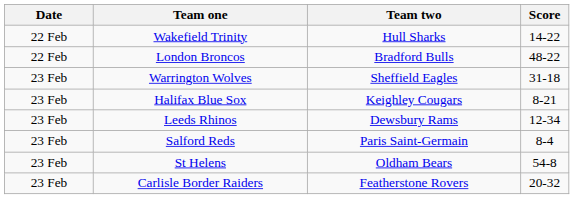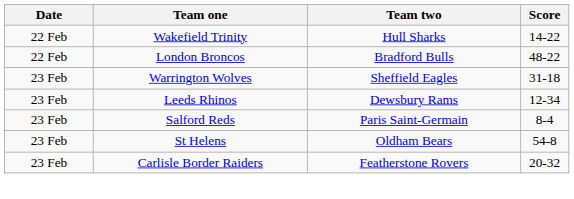 <table class="wikitable" style="text-align: center">
 <tr>
 <th width=100>Date</th>
 <th width=250>Team one</th>
 <th width=250>Team two</th>
 <th width=50>Score</th>
 </tr>
 <tr>
 <td>22 Feb</td>
 <td><a href='#'>Wakefield Trinity</a></td>
 <td><a href='#'>Hull Sharks</a></td>
 <td>14-22</td>
 </tr>
 <tr>
 <td>22 Feb</td>
 <td><a href='#'>London Broncos</a></td>
 <td><a href='#'>Bradford Bulls</a></td>
 <td>48-22</td>
 </tr>
 <tr>
 <td>23 Feb</td>
 <td><a href='#'>Warrington Wolves</a></td>
 <td><a href='#'>Sheffield Eagles</a></td>
 <td>31-18</td>
 </tr>
 <tr>
 <td>23 Feb</td>
-<td><a href='#'>Halifax Blue Sox</a></td>
-<td><a href='#'>Keighley Cougars</a></td>
-<td>8-21</td>
-</tr>
-<tr>
-<td>23 Feb</td>
 <td><a href='#'>Leeds Rhinos</a></td>
 <td><a href='#'>Dewsbury Rams</a></td>
 <td>12-34</td>
 </tr>
 <tr>
 <td>23 Feb</td>
 <td><a href='#'>Salford Reds</a></td>
 <td><a href='#'>Paris Saint-Germain</a></td>
 <td>8-4</td>
 </tr>
 <tr>
 <td>23 Feb</td>
 <td><a href='#'>St Helens</a></td>
 <td><a href='#'>Oldham Bears</a></td>
 <td>54-8</td>
 </tr>
 <tr>
 <td>23 Feb</td>
 <td><a href='#'>Carlisle Border Raiders</a></td>
 <td><a href='#'>Featherstone Rovers</a></td>
 <td>20-32</td>
 </tr>
 </table>
